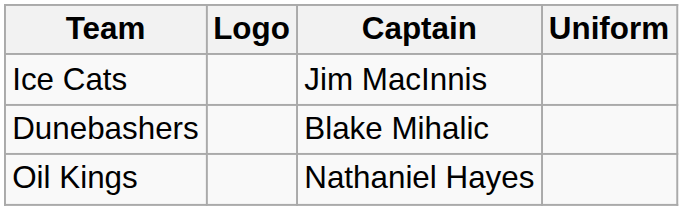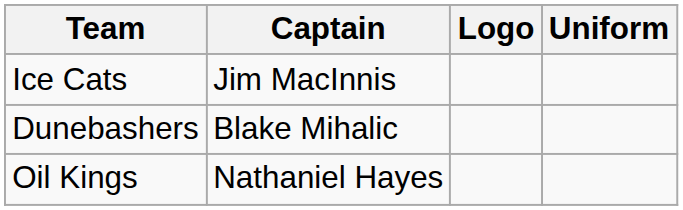 <table class="wikitable">
 <tr>
 <th>Team</th>
+<th>Captain</th>
 <th>Logo</th>
-<th>Captain</th>
 <th>Uniform</th>
 </tr>
 <tr>
 <td>Ice Cats</td>
+<td>Jim MacInnis</td>
 <td></td>
-<td>Jim MacInnis</td>
 <td></td>
 </tr>
 <tr>
 <td>Dunebashers</td>
+<td>Blake Mihalic</td>
 <td></td>
-<td>Blake Mihalic</td>
 <td></td>
 </tr>
 <tr>
 <td>Oil Kings</td>
+<td>Nathaniel Hayes</td>
 <td></td>
-<td>Nathaniel Hayes</td>
 <td></td>
 </tr>
 </table>
